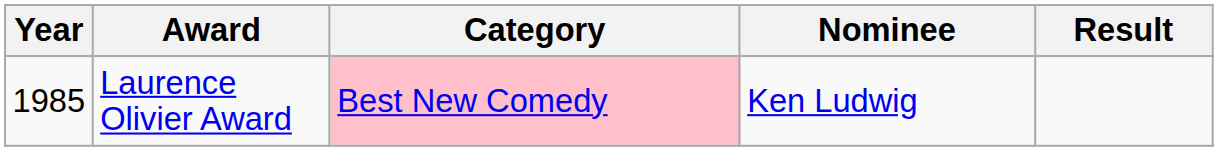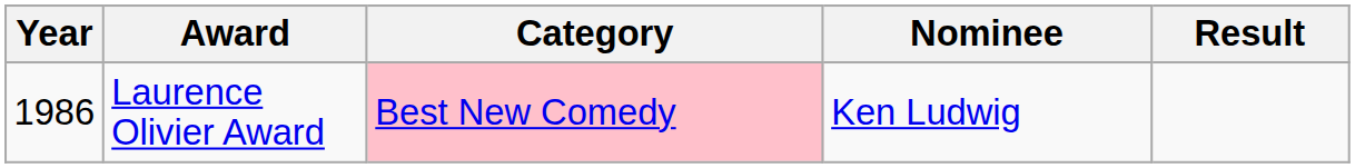 <table class="wikitable" style="width:95%;">
 <tr style="vertical-align:bottom;">
 <th style="width:5%;">Year</th>
 <th style="width:20%;">Award</th>
 <th style="width:35%;">Category</th>
 <th style="width:25%;">Nominee</th>
 <th style="width:15%;">Result</th>
 </tr>
 <tr>
-<td style="text-align:center;">1985</td>
+<td style="text-align:center;">1986</td>
 <td><a href='#'>Laurence Olivier Award</a></td>
 <td style="background: pink;"><a href='#'>Best New Comedy</a></td>
 <td><a href='#'>Ken Ludwig</a></td>
 <td></td>
 </tr>
 </table>
